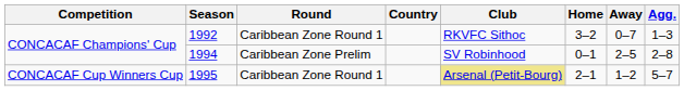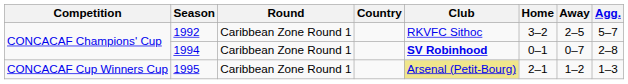 <table class="wikitable" style="text-align:left">
 <tr>
 <th>Competition</th>
 <th>Season</th>
 <th>Round</th>
 <th>Country</th>
 <th>Club</th>
 <th>Home</th>
 <th>Away</th>
 <th><a href='#'>Agg.</a></th>
 </tr>
 <tr>
 <td rowspan="2"><a href='#'>CONCACAF Champions' Cup</a></td>
 <td><a href='#'>1992</a></td>
 <td>Caribbean Zone Round 1</td>
 <td></td>
 <td><a href='#'>RKVFC Sithoc</a></td>
 <td style="text-align:center">3–2</td>
-<td style="text-align:center">0–7</td>
-<td style="text-align:center">1–3</td>
+<td style="text-align:center">2–5</td>
+<td style="text-align:center">5–7</td>
 </tr>
 <tr>
 <td><a href='#'>1994</a></td>
-<td>Caribbean Zone Prelim</td>
+<td>Caribbean Zone Round 1</td>
 <td></td>
-<td><a href='#'>SV Robinhood</a></td>
+<td><strong><a href='#'>SV Robinhood</a></strong></td>
 <td style="text-align:center">0–1</td>
-<td style="text-align:center">2–5</td>
+<td style="text-align:center">0–7</td>
 <td style="text-align:center">2–8</td>
 </tr>
 <tr>
 <td><a href='#'>CONCACAF Cup Winners Cup</a></td>
 <td><a href='#'>1995</a></td>
 <td>Caribbean Zone Round 1</td>
 <td></td>
 <td style="background: khaki;"><a href='#'>Arsenal (Petit-Bourg)</a></td>
 <td style="text-align:center">2–1</td>
 <td style="text-align:center">1–2</td>
-<td style="text-align:center">5–7</td>
+<td style="text-align:center">1–3</td>
 </tr>
 </table>
